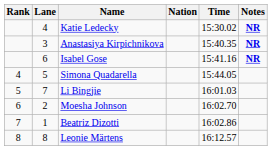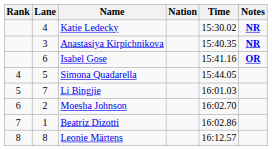 <table class="wikitable sortable mw-collapsible">
 <tr>
 <th scope="col">Rank</th>
 <th scope="col">Lane</th>
 <th scope="col">Name</th>
 <th scope="col">Nation</th>
 <th scope="col">Time</th>
 <th scope="col">Notes</th>
 </tr>
 <tr>
 <td align=center></td>
 <td align=center>4</td>
 <td align="left"><a href='#'>Katie Ledecky</a></td>
 <td align="left"></td>
 <td align=center>15:30.02</td>
 <td align=center><strong><a href='#'>NR</a></strong></td>
 </tr>
 <tr>
 <td align=center></td>
 <td align=center>3</td>
 <td align="left"><a href='#'>Anastasiya Kirpichnikova</a></td>
 <td align="left"></td>
 <td align=center>15:40.35</td>
 <td align=center><strong><a href='#'>NR</a></strong></td>
 </tr>
 <tr>
 <td align=center></td>
 <td align=center>6</td>
 <td align="left"><a href='#'>Isabel Gose</a></td>
 <td align="left"></td>
 <td align=center>15:41.16</td>
-<td align=center><strong><a href='#'>NR</a></strong></td>
+<td align=center><strong><a href='#'>OR</a></strong></td>
 </tr>
 <tr>
 <td align=center>4</td>
 <td align=center>5</td>
 <td align="left"><a href='#'>Simona Quadarella</a></td>
 <td align="left"></td>
 <td align=center>15:44.05</td>
 <td align=center></td>
 </tr>
 <tr>
 <td align=center>5</td>
 <td align=center>7</td>
 <td align="left"><a href='#'>Li Bingjie</a></td>
 <td align="left"></td>
 <td align=center>16:01.03</td>
 <td align=center></td>
 </tr>
 <tr>
 <td align=center>6</td>
 <td align=center>2</td>
 <td align="left"><a href='#'>Moesha Johnson</a></td>
 <td align="left"></td>
 <td align=center>16:02.70</td>
 <td align=center></td>
 </tr>
 <tr>
 <td align=center>7</td>
 <td align=center>1</td>
 <td align="left"><a href='#'>Beatriz Dizotti</a></td>
 <td align="left"></td>
 <td align=center>16:02.86</td>
 <td align=center></td>
 </tr>
 <tr>
 <td align=center>8</td>
 <td align=center>8</td>
 <td align="left"><a href='#'>Leonie Märtens</a></td>
 <td align="left"></td>
 <td align=center>16:12.57</td>
 <td align=center></td>
 </tr>
 </table>
